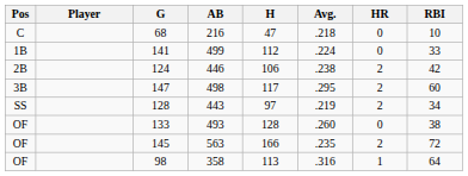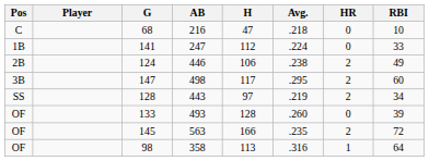 <table class="wikitable sortable">
 <tr>
 <th bgcolor="#DDDDFF" width="5%">Pos</th>
 <th bgcolor="#DDDDFF" width="16%">Player</th>
 <th bgcolor="#DDDDFF" width="9%">G</th>
 <th bgcolor="#DDDDFF" width="9%">AB</th>
 <th bgcolor="#DDDDFF" width="9%">H</th>
 <th bgcolor="#DDDDFF" width="9%">Avg.</th>
 <th bgcolor="#DDDDFF" width="9%">HR</th>
 <th bgcolor="#DDDDFF" width="9%">RBI</th>
 </tr>
 <tr align="center">
 <td>C</td>
 <td></td>
 <td>68</td>
 <td>216</td>
 <td>47</td>
 <td>.218</td>
 <td>0</td>
 <td>10</td>
 </tr>
 <tr align="center">
 <td>1B</td>
 <td></td>
 <td>141</td>
-<td>499</td>
+<td>247</td>
 <td>112</td>
 <td>.224</td>
 <td>0</td>
 <td>33</td>
 </tr>
 <tr align="center">
 <td>2B</td>
 <td></td>
 <td>124</td>
 <td>446</td>
 <td>106</td>
 <td>.238</td>
 <td>2</td>
-<td>42</td>
+<td>49</td>
 </tr>
 <tr align="center">
 <td>3B</td>
 <td></td>
 <td>147</td>
 <td>498</td>
 <td>117</td>
 <td>.295</td>
 <td>2</td>
 <td>60</td>
 </tr>
 <tr align="center">
 <td>SS</td>
 <td></td>
 <td>128</td>
 <td>443</td>
 <td>97</td>
 <td>.219</td>
 <td>2</td>
 <td>34</td>
 </tr>
 <tr align="center">
 <td>OF</td>
 <td></td>
 <td>133</td>
 <td>493</td>
 <td>128</td>
 <td>.260</td>
 <td>0</td>
-<td>38</td>
+<td>39</td>
 </tr>
 <tr align="center">
 <td>OF</td>
 <td></td>
 <td>145</td>
 <td>563</td>
 <td>166</td>
 <td>.235</td>
 <td>2</td>
 <td>72</td>
 </tr>
 <tr align="center">
 <td>OF</td>
 <td></td>
 <td>98</td>
 <td>358</td>
 <td>113</td>
 <td>.316</td>
 <td>1</td>
 <td>64</td>
 </tr>
 </table>
